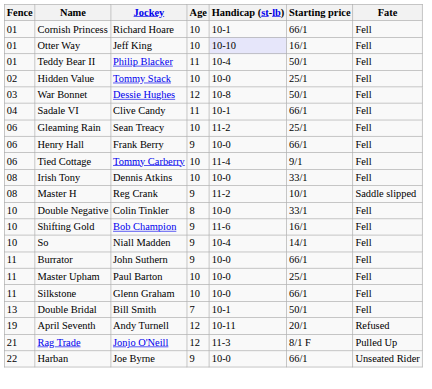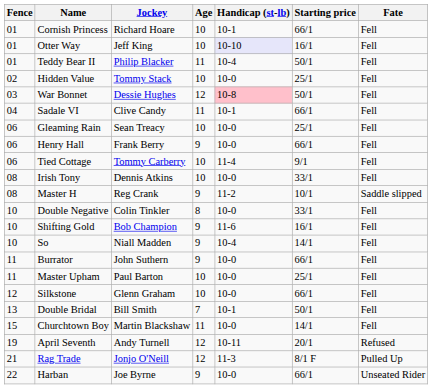 <table class="wikitable sortable">
 <tr>
 <th>Fence</th>
 <th>Name</th>
 <th><a href='#'>Jockey</a></th>
 <th>Age</th>
 <th>Handicap (<a href='#'>st</a>-<a href='#'>lb</a>)</th>
 <th>Starting price</th>
 <th>Fate</th>
 </tr>
 <tr>
 <td>01</td>
 <td>Cornish Princess</td>
 <td>Richard Hoare</td>
 <td>10</td>
 <td>10-1</td>
 <td>66/1</td>
 <td>Fell</td>
 </tr>
 <tr>
 <td>01</td>
 <td>Otter Way</td>
 <td>Jeff King</td>
 <td>10</td>
 <td style="background: lavender;">10-10</td>
 <td>16/1</td>
 <td>Fell</td>
 </tr>
 <tr>
 <td>01</td>
 <td>Teddy Bear II</td>
 <td><a href='#'>Philip Blacker</a></td>
 <td>11</td>
 <td>10-4</td>
 <td>50/1</td>
 <td>Fell</td>
 </tr>
 <tr>
 <td>02</td>
 <td>Hidden Value</td>
 <td><a href='#'>Tommy Stack</a></td>
 <td>10</td>
 <td>10-0</td>
 <td>25/1</td>
 <td>Fell</td>
 </tr>
 <tr>
 <td>03</td>
 <td>War Bonnet</td>
 <td><a href='#'>Dessie Hughes</a></td>
 <td>12</td>
-<td>10-8</td>
+<td style="background: pink;">10-8</td>
 <td>50/1</td>
 <td>Fell</td>
 </tr>
 <tr>
 <td>04</td>
 <td>Sadale VI</td>
 <td>Clive Candy</td>
 <td>11</td>
 <td>10-1</td>
 <td>66/1</td>
 <td>Fell</td>
 </tr>
 <tr>
 <td>06</td>
 <td>Gleaming Rain</td>
 <td>Sean Treacy</td>
 <td>10</td>
-<td>11-2</td>
+<td>10-0</td>
 <td>25/1</td>
 <td>Fell</td>
 </tr>
 <tr>
 <td>06</td>
 <td>Henry Hall</td>
 <td>Frank Berry</td>
 <td>9</td>
 <td>10-0</td>
 <td>66/1</td>
 <td>Fell</td>
 </tr>
 <tr>
 <td>06</td>
 <td>Tied Cottage</td>
 <td><a href='#'>Tommy Carberry</a></td>
 <td>10</td>
 <td>11-4</td>
 <td>9/1</td>
 <td>Fell</td>
 </tr>
 <tr>
 <td>08</td>
 <td>Irish Tony</td>
 <td>Dennis Atkins</td>
 <td>10</td>
 <td>10-0</td>
 <td>33/1</td>
 <td>Fell</td>
 </tr>
 <tr>
 <td>08</td>
 <td>Master H</td>
 <td>Reg Crank</td>
 <td>9</td>
 <td>11-2</td>
 <td>10/1</td>
 <td>Saddle slipped</td>
 </tr>
 <tr>
 <td>10</td>
 <td>Double Negative</td>
 <td>Colin Tinkler</td>
 <td>8</td>
 <td>10-0</td>
 <td>33/1</td>
 <td>Fell</td>
 </tr>
 <tr>
 <td>10</td>
 <td>Shifting Gold</td>
 <td><a href='#'>Bob Champion</a></td>
 <td>9</td>
 <td>11-6</td>
 <td>16/1</td>
 <td>Fell</td>
 </tr>
 <tr>
 <td>10</td>
 <td>So</td>
 <td>Niall Madden</td>
 <td>9</td>
 <td>10-4</td>
 <td>14/1</td>
 <td>Fell</td>
 </tr>
 <tr>
 <td>11</td>
 <td>Burrator</td>
 <td>John Suthern</td>
 <td>9</td>
 <td>10-0</td>
 <td>66/1</td>
 <td>Fell</td>
 </tr>
 <tr>
 <td>11</td>
 <td>Master Upham</td>
 <td>Paul Barton</td>
 <td>10</td>
 <td>10-0</td>
 <td>25/1</td>
 <td>Fell</td>
 </tr>
 <tr>
-<td>11</td>
+<td>12</td>
 <td>Silkstone</td>
 <td>Glenn Graham</td>
 <td>10</td>
 <td>10-0</td>
 <td>66/1</td>
 <td>Fell</td>
 </tr>
 <tr>
 <td>13</td>
 <td>Double Bridal</td>
 <td>Bill Smith</td>
 <td>7</td>
 <td>10-1</td>
 <td>50/1</td>
+<td>Fell</td>
+</tr>
+<tr>
+<td>15</td>
+<td>Churchtown Boy</td>
+<td>Martin Blackshaw</td>
+<td>11</td>
+<td>10-0</td>
+<td>14/1</td>
 <td>Fell</td>
 </tr>
 <tr>
 <td>19</td>
 <td>April Seventh</td>
 <td>Andy Turnell</td>
 <td>12</td>
 <td>10-11</td>
 <td>20/1</td>
 <td>Refused</td>
 </tr>
 <tr>
 <td>21</td>
 <td><a href='#'>Rag Trade</a></td>
 <td><a href='#'>Jonjo O'Neill</a></td>
 <td>12</td>
 <td>11-3</td>
 <td>8/1 F</td>
 <td>Pulled Up</td>
 </tr>
 <tr>
 <td>22</td>
 <td>Harban</td>
 <td>Joe Byrne</td>
 <td>9</td>
 <td>10-0</td>
 <td>66/1</td>
 <td>Unseated Rider</td>
 </tr>
 </table>
